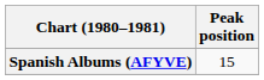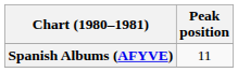 <table class="wikitable sortable plainrowheaders" style="text-align:center">
 <tr>
 <th scope="col">Chart (1980–1981)</th>
 <th scope="col">Peak<br>position</th>
 </tr>
 <tr>
 </tr>
 <tr>
 <th scope="row">Spanish Albums (<a href='#'>AFYVE</a>)</th>
-<td>15</td>
+<td>11</td>
 </tr>
 <tr>
 </tr>
 </table>
